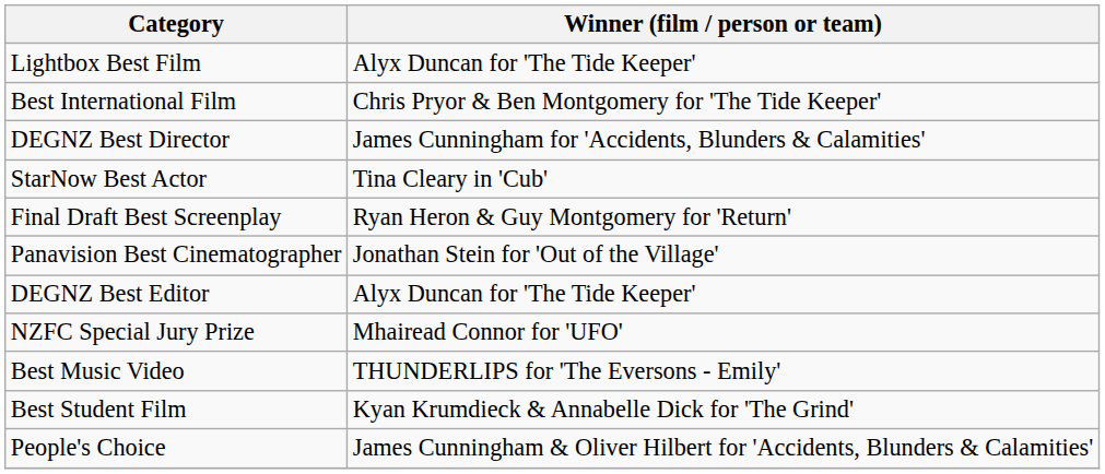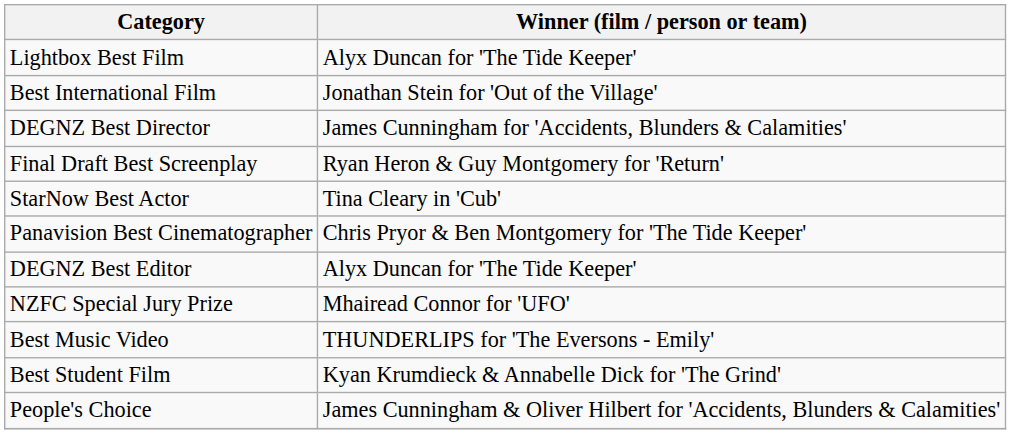 <table class="wikitable">
 <tr>
 <th>Category</th>
 <th>Winner (film / person or team)</th>
 </tr>
 <tr>
 <td>Lightbox Best Film</td>
 <td>Alyx Duncan for 'The Tide Keeper'</td>
 </tr>
 <tr>
 <td>Best International Film</td>
-<td>Chris Pryor & Ben Montgomery for 'The Tide Keeper'</td>
+<td>Jonathan Stein for 'Out of the Village'</td>
 </tr>
 <tr>
 <td>DEGNZ Best Director</td>
 <td>James Cunningham for 'Accidents, Blunders & Calamities'</td>
 </tr>
 <tr>
+<td>Final Draft Best Screenplay</td>
+<td>Ryan Heron & Guy Montgomery for 'Return'</td>
+</tr>
+<tr>
 <td>StarNow Best Actor</td>
 <td>Tina Cleary in 'Cub'</td>
 </tr>
 <tr>
-<td>Final Draft Best Screenplay</td>
-<td>Ryan Heron & Guy Montgomery for 'Return'</td>
-</tr>
-<tr>
 <td>Panavision Best Cinematographer</td>
-<td>Jonathan Stein for 'Out of the Village'</td>
+<td>Chris Pryor & Ben Montgomery for 'The Tide Keeper'</td>
 </tr>
 <tr>
 <td>DEGNZ Best Editor</td>
 <td>Alyx Duncan for 'The Tide Keeper'</td>
 </tr>
 <tr>
 <td>NZFC Special Jury Prize</td>
 <td>Mhairead Connor for 'UFO'</td>
 </tr>
 <tr>
 <td>Best Music Video</td>
 <td>THUNDERLIPS for 'The Eversons - Emily'</td>
 </tr>
 <tr>
 <td>Best Student Film</td>
 <td>Kyan Krumdieck & Annabelle Dick for 'The Grind'</td>
 </tr>
 <tr>
 <td>People's Choice</td>
 <td>James Cunningham & Oliver Hilbert for 'Accidents, Blunders & Calamities'</td>
 </tr>
 <tr>
 </tr>
 </table>
